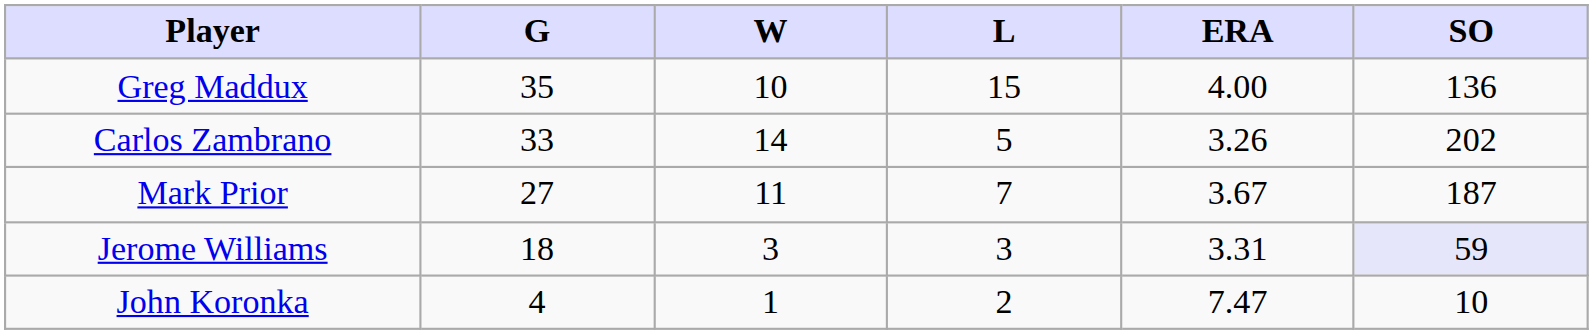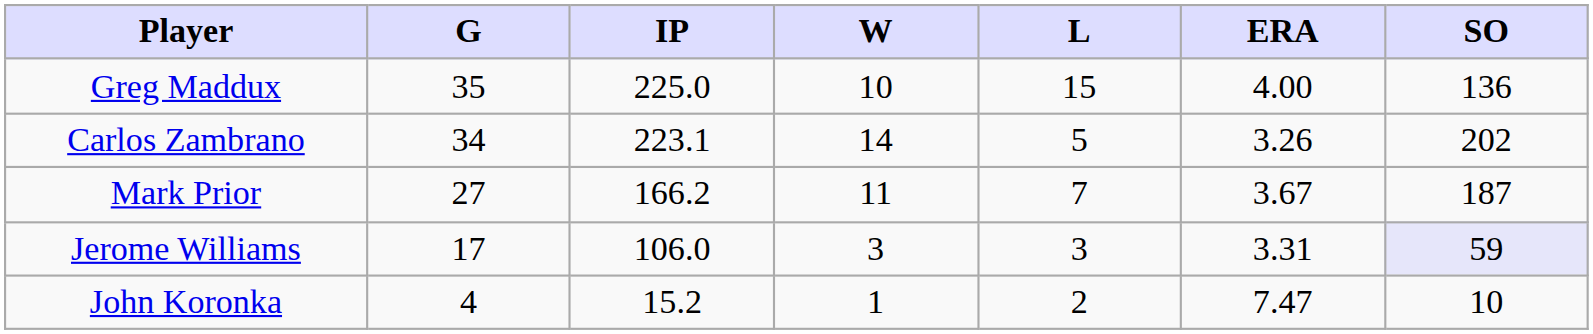 <table class="wikitable sortable">
 <tr>
 <th style="background:#ddf; width:16%;">Player</th>
 <th style="background:#ddf; width:9%;">G</th>
+<th style="background:#ddf; width:9%;">IP</th>
 <th style="background:#ddf; width:9%;">W</th>
 <th style="background:#ddf; width:9%;">L</th>
 <th style="background:#ddf; width:9%;">ERA</th>
 <th style="background:#ddf; width:9%;">SO</th>
 </tr>
 <tr align=center>
 <td><a href='#'>Greg Maddux</a></td>
 <td>35</td>
+<td>225.0</td>
 <td>10</td>
 <td>15</td>
 <td>4.00</td>
 <td>136</td>
 </tr>
 <tr align=center>
 <td><a href='#'>Carlos Zambrano</a></td>
-<td>33</td>
+<td>34</td>
+<td>223.1</td>
 <td>14</td>
 <td>5</td>
 <td>3.26</td>
 <td>202</td>
 </tr>
 <tr align=center>
 <td><a href='#'>Mark Prior</a></td>
 <td>27</td>
+<td>166.2</td>
 <td>11</td>
 <td>7</td>
 <td>3.67</td>
 <td>187</td>
 </tr>
 <tr align=center>
 <td><a href='#'>Jerome Williams</a></td>
-<td>18</td>
+<td>17</td>
+<td>106.0</td>
 <td>3</td>
 <td>3</td>
 <td>3.31</td>
 <td style="background: lavender;">59</td>
 </tr>
 <tr align=center>
 <td><a href='#'>John Koronka</a></td>
 <td>4</td>
+<td>15.2</td>
 <td>1</td>
 <td>2</td>
 <td>7.47</td>
 <td>10</td>
 </tr>
 </table>
